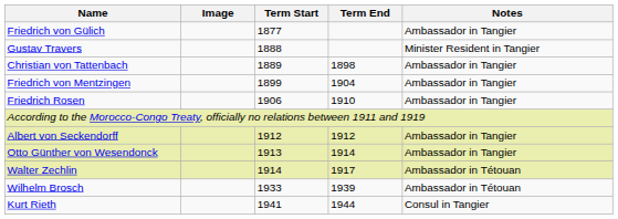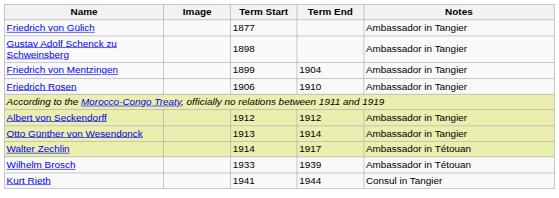 <table class="wikitable">
 <tr>
 <th width="250">Name</th>
 <th width="100">Image</th>
 <th width="100">Term Start</th>
 <th width="100">Term End</th>
 <th width="300">Notes</th>
 </tr>
 <tr>
 <td><a href='#'>Friedrich von Gülich</a></td>
 <td></td>
 <td>1877</td>
 <td></td>
 <td>Ambassador in Tangier</td>
 </tr>
 <tr>
-<td><a href='#'>Gustav Travers</a></td>
+<td><a href='#'>Gustav Adolf Schenck zu Schweinsberg</a></td>
 <td></td>
-<td>1888</td>
+<td>1898</td>
 <td></td>
-<td>Minister Resident in Tangier</td>
-</tr>
-<tr>
-<td><a href='#'>Christian von Tattenbach</a></td>
-<td></td>
-<td>1889</td>
-<td>1898</td>
 <td>Ambassador in Tangier</td>
 </tr>
 <tr>
 <td><a href='#'>Friedrich von Mentzingen</a></td>
 <td></td>
 <td>1899</td>
 <td>1904</td>
 <td>Ambassador in Tangier</td>
 </tr>
 <tr>
 <td><a href='#'>Friedrich Rosen</a></td>
 <td></td>
 <td>1906</td>
 <td>1910</td>
 <td>Ambassador in Tangier</td>
 </tr>
 <tr>
 <td style="background:#eaeeae" colspan="5"><em>According to the <a href='#'>Morocco-Congo Treaty</a>, officially no relations between 1911 and 1919</em></td>
 </tr>
 <tr style="background:#eaeeae">
 <td><a href='#'>Albert von Seckendorff</a></td>
 <td></td>
 <td>1912</td>
 <td>1912</td>
 <td>Ambassador in Tangier</td>
 </tr>
 <tr style="background:#eaeeae">
 <td><a href='#'>Otto Günther von Wesendonck</a></td>
 <td></td>
 <td>1913</td>
 <td>1914</td>
 <td>Ambassador in Tangier</td>
 </tr>
 <tr style="background:#eaeeae">
 <td><a href='#'>Walter Zechlin</a></td>
 <td></td>
 <td>1914</td>
 <td>1917</td>
 <td>Ambassador in Tétouan</td>
 </tr>
 <tr>
 <td><a href='#'>Wilhelm Brosch</a></td>
 <td></td>
 <td>1933</td>
 <td>1939</td>
 <td>Ambassador in Tétouan</td>
 </tr>
 <tr>
 <td><a href='#'>Kurt Rieth</a></td>
 <td></td>
 <td>1941</td>
 <td>1944</td>
 <td>Consul in Tangier</td>
 </tr>
 </table>
